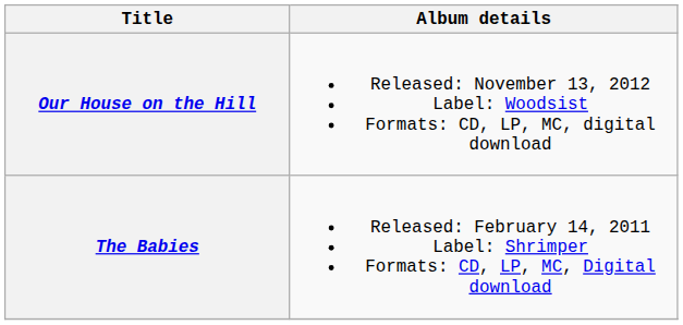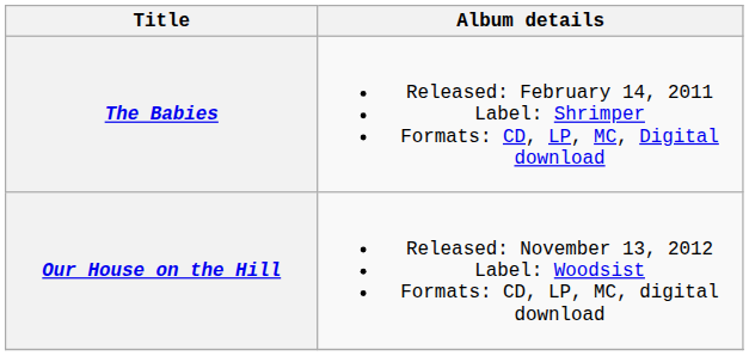 <table class="wikitable plainrowheaders" style="text-align:center;">
 <tr>
 <th scope="col" rowspan="1" style="width:16em;">Title</th>
 <th scope="col" rowspan="1" style="width:22em;">Album details</th>
 </tr>
 <tr>
+<th scope="row"><em><a href='#'>The Babies</a></em></th>
+<td><br><ul><li>Released: February 14, 2011</li><li>Label: <a href='#'>Shrimper</a></li><li>Formats: <a href='#'>CD</a>, <a href='#'>LP</a>, <a href='#'>MC</a>, <a href='#'>Digital download</a></li></ul></td>
+</tr>
+<tr>
 <th scope="row"><em><a href='#'>Our House on the Hill</a></em></th>
 <td><br><ul><li>Released: November 13, 2012</li><li>Label: <a href='#'>Woodsist</a></li><li>Formats: CD, LP, MC, digital download</li></ul></td>
 </tr>
 <tr>
-<th scope="row"><em><a href='#'>The Babies</a></em></th>
-<td><br><ul><li>Released: February 14, 2011</li><li>Label: <a href='#'>Shrimper</a></li><li>Formats: <a href='#'>CD</a>, <a href='#'>LP</a>, <a href='#'>MC</a>, <a href='#'>Digital download</a></li></ul></td>
-</tr>
-<tr>
 </tr>
 </table>
